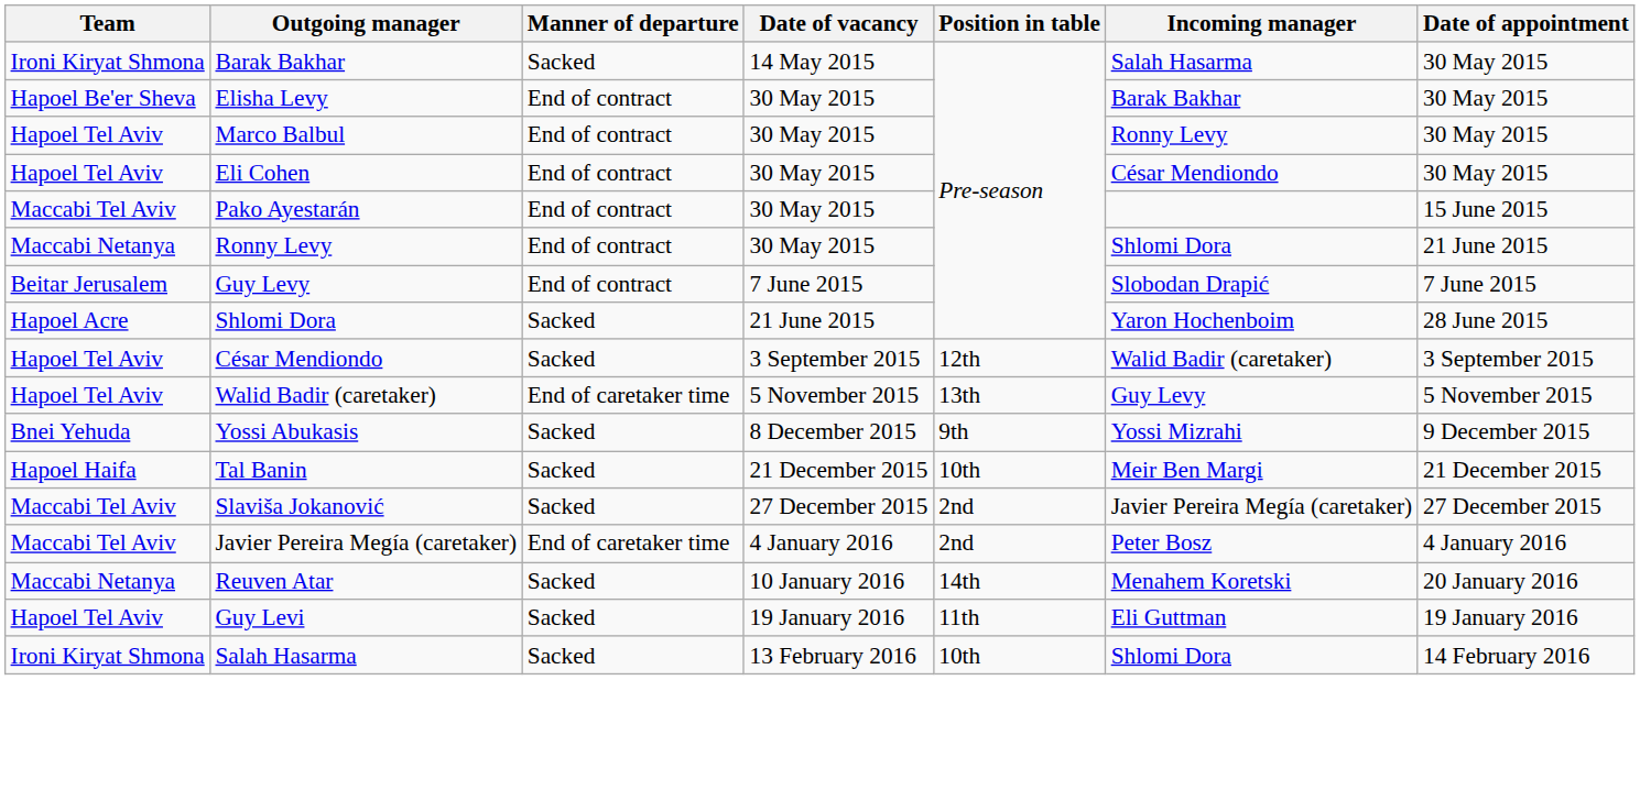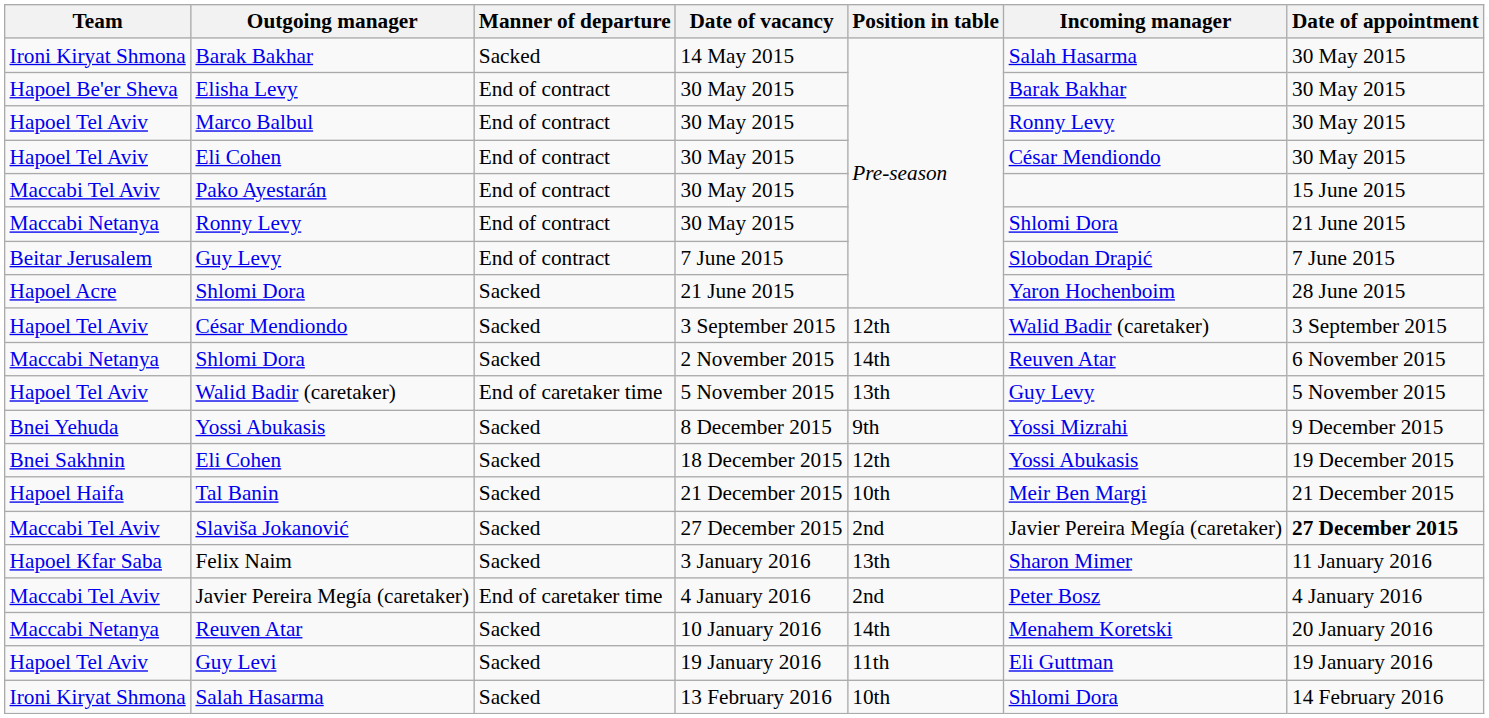 <table class="wikitable sortable">
 <tr>
 <th>Team</th>
 <th>Outgoing manager</th>
 <th>Manner of departure</th>
 <th>Date of vacancy</th>
 <th>Position in table</th>
 <th>Incoming manager</th>
 <th>Date of appointment</th>
 </tr>
 <tr>
 <td><a href='#'>Ironi Kiryat Shmona</a></td>
 <td> <a href='#'>Barak Bakhar</a></td>
 <td>Sacked</td>
 <td>14 May 2015</td>
 <td rowspan=8><em>Pre-season</em></td>
 <td> <a href='#'>Salah Hasarma</a></td>
 <td>30 May 2015</td>
 </tr>
 <tr>
 <td><a href='#'>Hapoel Be'er Sheva</a></td>
 <td> <a href='#'>Elisha Levy</a></td>
 <td>End of contract</td>
 <td>30 May 2015</td>
 <td> <a href='#'>Barak Bakhar</a></td>
 <td>30 May 2015</td>
 </tr>
 <tr>
 <td><a href='#'>Hapoel Tel Aviv</a></td>
 <td> <a href='#'>Marco Balbul</a></td>
 <td>End of contract</td>
 <td>30 May 2015</td>
 <td> <a href='#'>Ronny Levy</a></td>
 <td>30 May 2015</td>
 </tr>
 <tr>
 <td><a href='#'>Hapoel Tel Aviv</a></td>
 <td> <a href='#'>Eli Cohen</a></td>
 <td>End of contract</td>
 <td>30 May 2015</td>
 <td> <a href='#'>César Mendiondo</a></td>
 <td>30 May 2015</td>
 </tr>
 <tr>
 <td><a href='#'>Maccabi Tel Aviv</a></td>
 <td> <a href='#'>Pako Ayestarán</a></td>
 <td>End of contract</td>
 <td>30 May 2015</td>
 <td> </td>
 <td>15 June 2015</td>
 </tr>
 <tr>
 <td><a href='#'>Maccabi Netanya</a></td>
 <td> <a href='#'>Ronny Levy</a></td>
 <td>End of contract</td>
 <td>30 May 2015</td>
 <td> <a href='#'>Shlomi Dora</a></td>
 <td>21 June 2015</td>
 </tr>
 <tr>
 <td><a href='#'>Beitar Jerusalem</a></td>
 <td> <a href='#'>Guy Levy</a></td>
 <td>End of contract</td>
 <td>7 June 2015</td>
 <td> <a href='#'>Slobodan Drapić</a></td>
 <td>7 June 2015</td>
 </tr>
 <tr>
 <td><a href='#'>Hapoel Acre</a></td>
 <td> <a href='#'>Shlomi Dora</a></td>
 <td>Sacked</td>
 <td>21 June 2015</td>
 <td> <a href='#'>Yaron Hochenboim</a></td>
 <td>28 June 2015</td>
 </tr>
 <tr>
 <td><a href='#'>Hapoel Tel Aviv</a></td>
 <td> <a href='#'>César Mendiondo</a></td>
 <td>Sacked</td>
 <td>3 September 2015</td>
 <td>12th</td>
 <td> <a href='#'>Walid Badir</a> (caretaker)</td>
 <td>3 September 2015</td>
 </tr>
 <tr>
+<td><a href='#'>Maccabi Netanya</a></td>
+<td> <a href='#'>Shlomi Dora</a></td>
+<td>Sacked</td>
+<td>2 November 2015</td>
+<td>14th</td>
+<td> <a href='#'>Reuven Atar</a></td>
+<td>6 November 2015</td>
+</tr>
+<tr>
 <td><a href='#'>Hapoel Tel Aviv</a></td>
 <td> <a href='#'>Walid Badir</a> (caretaker)</td>
 <td>End of caretaker time</td>
 <td>5 November 2015</td>
 <td>13th</td>
 <td> <a href='#'>Guy Levy</a></td>
 <td>5 November 2015</td>
 </tr>
 <tr>
 <td><a href='#'>Bnei Yehuda</a></td>
 <td> <a href='#'>Yossi Abukasis</a></td>
 <td>Sacked</td>
 <td>8 December 2015</td>
 <td>9th</td>
 <td> <a href='#'>Yossi Mizrahi</a></td>
 <td>9 December 2015</td>
 </tr>
 <tr>
+<td><a href='#'>Bnei Sakhnin</a></td>
+<td> <a href='#'>Eli Cohen</a></td>
+<td>Sacked</td>
+<td>18 December 2015</td>
+<td>12th</td>
+<td> <a href='#'>Yossi Abukasis</a></td>
+<td>19 December 2015</td>
+</tr>
+<tr>
 <td><a href='#'>Hapoel Haifa</a></td>
 <td> <a href='#'>Tal Banin</a></td>
 <td>Sacked</td>
 <td>21 December 2015</td>
 <td>10th</td>
 <td> <a href='#'>Meir Ben Margi</a></td>
 <td>21 December 2015</td>
 </tr>
 <tr>
 <td><a href='#'>Maccabi Tel Aviv</a></td>
 <td> <a href='#'>Slaviša Jokanović</a></td>
 <td>Sacked</td>
 <td>27 December 2015</td>
 <td>2nd</td>
 <td> Javier Pereira Megía (caretaker)</td>
-<td>27 December 2015</td>
+<td><strong>27 December 2015</strong></td>
+</tr>
+<tr>
+<td><a href='#'>Hapoel Kfar Saba</a></td>
+<td> Felix Naim</td>
+<td>Sacked</td>
+<td>3 January 2016</td>
+<td>13th</td>
+<td> <a href='#'>Sharon Mimer</a></td>
+<td>11 January 2016</td>
 </tr>
 <tr>
 <td><a href='#'>Maccabi Tel Aviv</a></td>
 <td> Javier Pereira Megía (caretaker)</td>
 <td>End of caretaker time</td>
 <td>4 January 2016</td>
 <td>2nd</td>
 <td> <a href='#'>Peter Bosz</a></td>
 <td>4 January 2016</td>
 </tr>
 <tr>
 <td><a href='#'>Maccabi Netanya</a></td>
 <td> <a href='#'>Reuven Atar</a></td>
 <td>Sacked</td>
 <td>10 January 2016</td>
 <td>14th</td>
 <td> <a href='#'>Menahem Koretski</a></td>
 <td>20 January 2016</td>
 </tr>
 <tr>
 <td><a href='#'>Hapoel Tel Aviv</a></td>
 <td> <a href='#'>Guy Levi</a></td>
 <td>Sacked</td>
 <td>19 January 2016</td>
 <td>11th</td>
 <td> <a href='#'>Eli Guttman</a></td>
 <td>19 January 2016</td>
 </tr>
 <tr>
 <td><a href='#'>Ironi Kiryat Shmona</a></td>
 <td> <a href='#'>Salah Hasarma</a></td>
 <td>Sacked</td>
 <td>13 February 2016</td>
 <td>10th</td>
 <td> <a href='#'>Shlomi Dora</a></td>
 <td>14 February 2016</td>
 </tr>
 </table>
